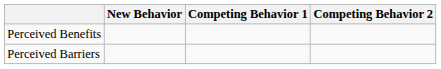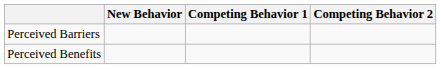 <table class="wikitable">
 <tr>
 <th></th>
 <th>New Behavior</th>
 <th>Competing Behavior 1</th>
 <th>Competing Behavior 2</th>
 </tr>
 <tr>
+<td>Perceived Barriers</td>
+<td></td>
+<td></td>
+<td></td>
+</tr>
+<tr>
 <td>Perceived Benefits</td>
 <td></td>
 <td></td>
 <td></td>
 </tr>
-<tr>
-<td>Perceived Barriers</td>
-<td></td>
-<td></td>
-<td></td>
-</tr>
 </table>
